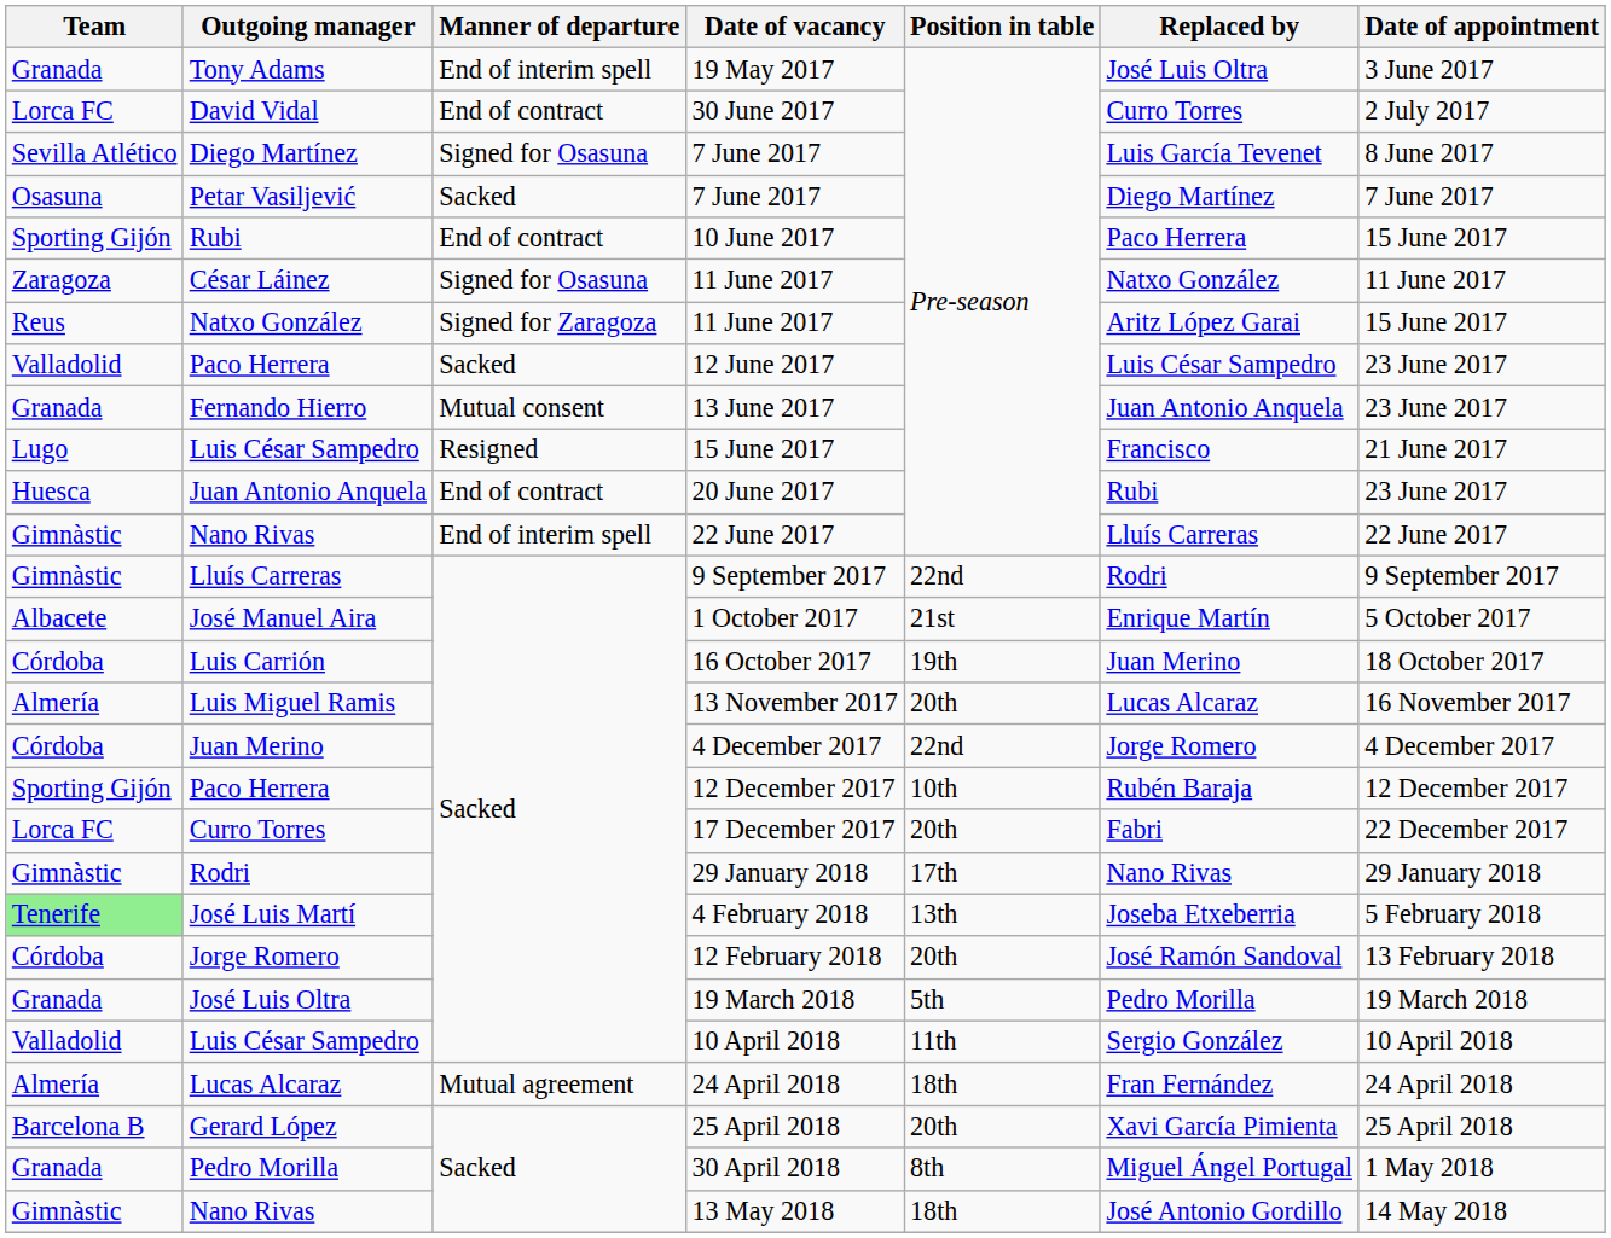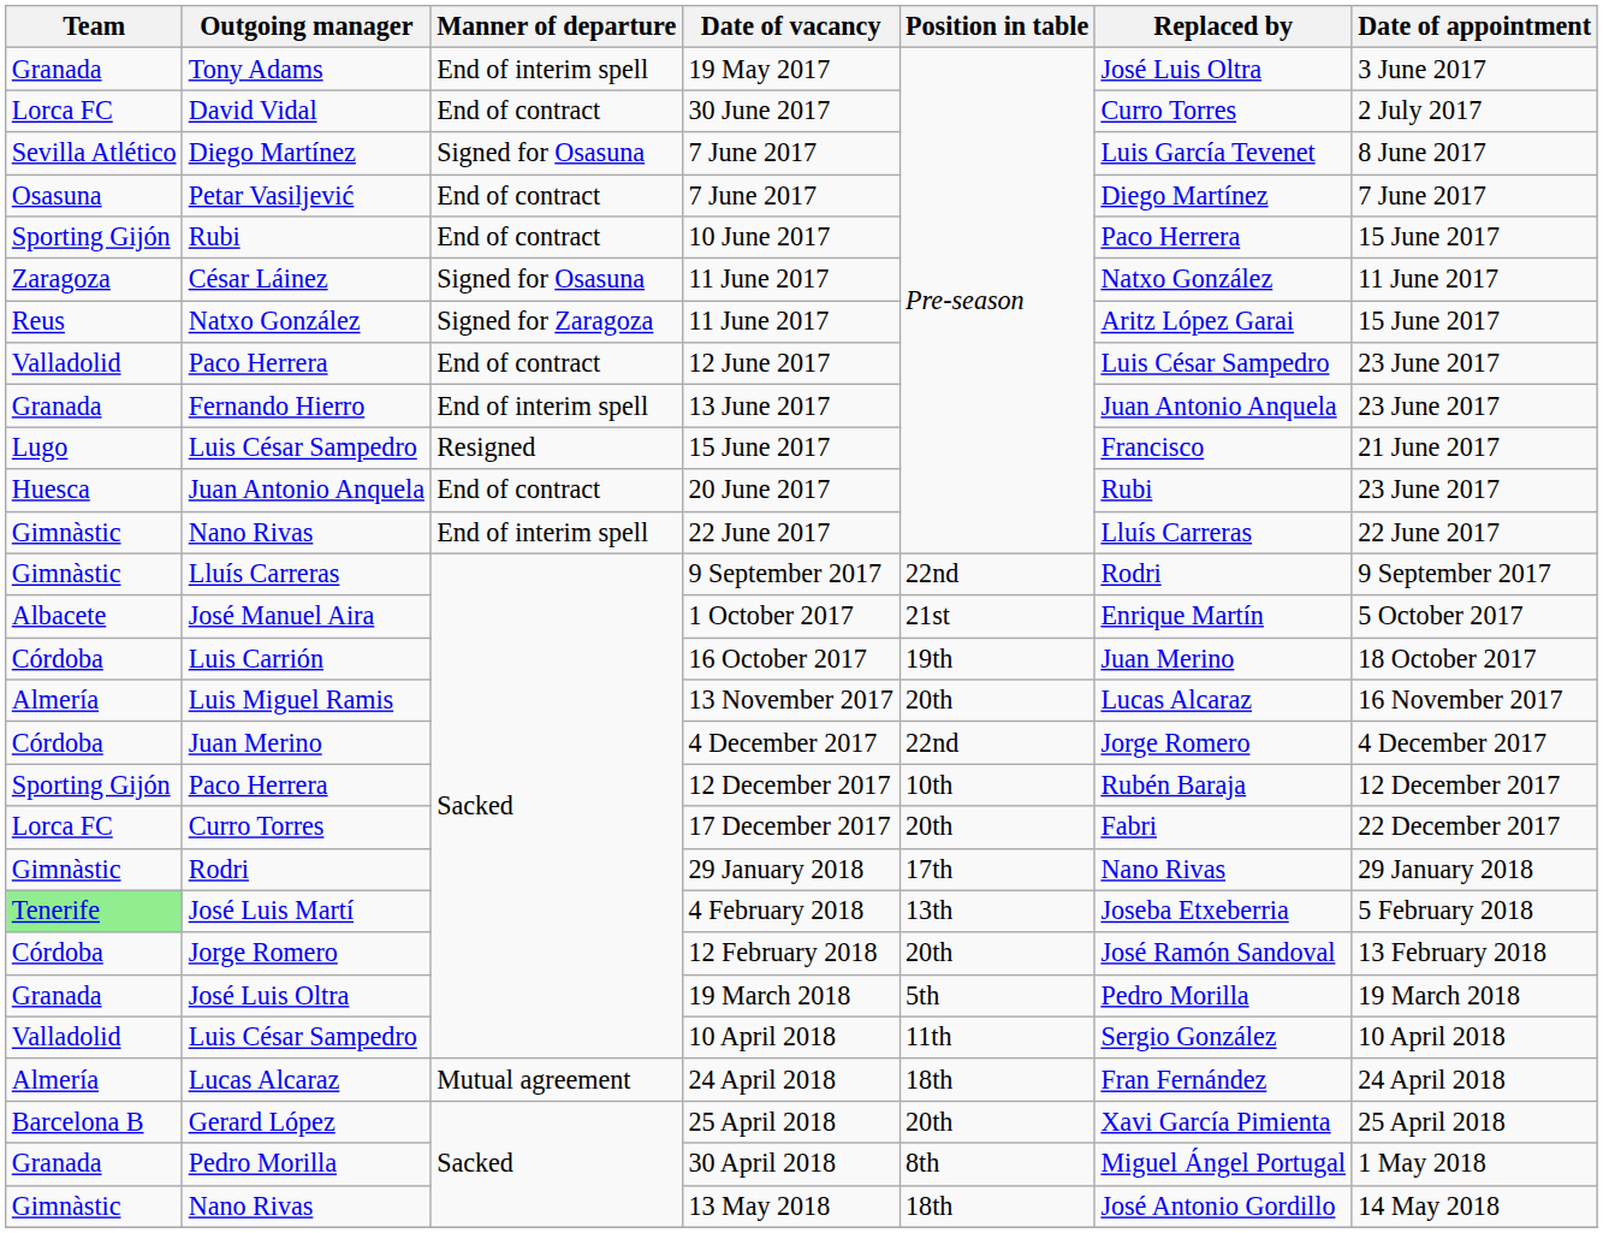 <table class="wikitable sortable">
 <tr>
 <th>Team</th>
 <th>Outgoing manager</th>
 <th>Manner of departure</th>
 <th>Date of vacancy</th>
 <th>Position in table</th>
 <th>Replaced by</th>
 <th>Date of appointment</th>
 </tr>
 <tr>
 <td><a href='#'>Granada</a></td>
 <td> <a href='#'>Tony Adams</a></td>
 <td>End of interim spell</td>
 <td>19 May 2017</td>
 <td rowspan=12><em>Pre-season</em></td>
 <td> <a href='#'>José Luis Oltra</a></td>
 <td>3 June 2017</td>
 </tr>
 <tr>
 <td><a href='#'>Lorca FC</a></td>
 <td> <a href='#'>David Vidal</a></td>
 <td>End of contract</td>
 <td>30 June 2017</td>
 <td> <a href='#'>Curro Torres</a></td>
 <td>2 July 2017</td>
 </tr>
 <tr>
 <td><a href='#'>Sevilla Atlético</a></td>
 <td> <a href='#'>Diego Martínez</a></td>
 <td>Signed for <a href='#'>Osasuna</a></td>
 <td>7 June 2017</td>
 <td> <a href='#'>Luis García Tevenet</a></td>
 <td>8 June 2017</td>
 </tr>
 <tr>
 <td><a href='#'>Osasuna</a></td>
 <td> <a href='#'>Petar Vasiljević</a></td>
-<td>Sacked</td>
+<td>End of contract</td>
 <td>7 June 2017</td>
 <td> <a href='#'>Diego Martínez</a></td>
 <td>7 June 2017</td>
 </tr>
 <tr>
 <td><a href='#'>Sporting Gijón</a></td>
 <td> <a href='#'>Rubi</a></td>
 <td>End of contract</td>
 <td>10 June 2017</td>
 <td> <a href='#'>Paco Herrera</a></td>
 <td>15 June 2017</td>
 </tr>
 <tr>
 <td><a href='#'>Zaragoza</a></td>
 <td> <a href='#'>César Láinez</a></td>
 <td>Signed for <a href='#'>Osasuna</a></td>
 <td>11 June 2017</td>
 <td> <a href='#'>Natxo González</a></td>
 <td>11 June 2017</td>
 </tr>
 <tr>
 <td><a href='#'>Reus</a></td>
 <td> <a href='#'>Natxo González</a></td>
 <td>Signed for <a href='#'>Zaragoza</a></td>
 <td>11 June 2017</td>
 <td> <a href='#'>Aritz López Garai</a></td>
 <td>15 June 2017</td>
 </tr>
 <tr>
 <td><a href='#'>Valladolid</a></td>
 <td> <a href='#'>Paco Herrera</a></td>
-<td>Sacked</td>
+<td>End of contract</td>
 <td>12 June 2017</td>
 <td> <a href='#'>Luis César Sampedro</a></td>
 <td>23 June 2017</td>
 </tr>
 <tr>
 <td><a href='#'>Granada</a></td>
 <td> <a href='#'>Fernando Hierro</a></td>
-<td>Mutual consent</td>
+<td>End of interim spell</td>
 <td>13 June 2017</td>
 <td> <a href='#'>Juan Antonio Anquela</a></td>
 <td>23 June 2017</td>
 </tr>
 <tr>
 <td><a href='#'>Lugo</a></td>
 <td> <a href='#'>Luis César Sampedro</a></td>
 <td>Resigned</td>
 <td>15 June 2017</td>
 <td> <a href='#'>Francisco</a></td>
 <td>21 June 2017</td>
 </tr>
 <tr>
 <td><a href='#'>Huesca</a></td>
 <td> <a href='#'>Juan Antonio Anquela</a></td>
 <td>End of contract</td>
 <td>20 June 2017</td>
 <td> <a href='#'>Rubi</a></td>
 <td>23 June 2017</td>
 </tr>
 <tr>
 <td><a href='#'>Gimnàstic</a></td>
 <td> <a href='#'>Nano Rivas</a></td>
 <td>End of interim spell</td>
 <td>22 June 2017</td>
 <td> <a href='#'>Lluís Carreras</a></td>
 <td>22 June 2017</td>
 </tr>
 <tr>
 <td><a href='#'>Gimnàstic</a></td>
 <td> <a href='#'>Lluís Carreras</a></td>
 <td rowspan=12>Sacked</td>
 <td>9 September 2017</td>
 <td>22nd</td>
 <td> <a href='#'>Rodri</a></td>
 <td>9 September 2017</td>
 </tr>
 <tr>
 <td><a href='#'>Albacete</a></td>
 <td> <a href='#'>José Manuel Aira</a></td>
 <td>1 October 2017</td>
 <td>21st</td>
 <td> <a href='#'>Enrique Martín</a></td>
 <td>5 October 2017</td>
 </tr>
 <tr>
 <td><a href='#'>Córdoba</a></td>
 <td> <a href='#'>Luis Carrión</a></td>
 <td>16 October 2017</td>
 <td>19th</td>
 <td> <a href='#'>Juan Merino</a></td>
 <td>18 October 2017</td>
 </tr>
 <tr>
 <td><a href='#'>Almería</a></td>
 <td> <a href='#'>Luis Miguel Ramis</a></td>
 <td>13 November 2017</td>
 <td>20th</td>
 <td> <a href='#'>Lucas Alcaraz</a></td>
 <td>16 November 2017</td>
 </tr>
 <tr>
 <td><a href='#'>Córdoba</a></td>
 <td> <a href='#'>Juan Merino</a></td>
 <td>4 December 2017</td>
 <td>22nd</td>
 <td> <a href='#'>Jorge Romero</a></td>
 <td>4 December 2017</td>
 </tr>
 <tr>
 <td><a href='#'>Sporting Gijón</a></td>
 <td> <a href='#'>Paco Herrera</a></td>
 <td>12 December 2017</td>
 <td>10th</td>
 <td> <a href='#'>Rubén Baraja</a></td>
 <td>12 December 2017</td>
 </tr>
 <tr>
 <td><a href='#'>Lorca FC</a></td>
 <td> <a href='#'>Curro Torres</a></td>
 <td>17 December 2017</td>
 <td>20th</td>
 <td> <a href='#'>Fabri</a></td>
 <td>22 December 2017</td>
 </tr>
 <tr>
 <td><a href='#'>Gimnàstic</a></td>
 <td> <a href='#'>Rodri</a></td>
 <td>29 January 2018</td>
 <td>17th</td>
 <td> <a href='#'>Nano Rivas</a></td>
 <td>29 January 2018</td>
 </tr>
 <tr>
 <td style="background: lightgreen;"><a href='#'>Tenerife</a></td>
 <td> <a href='#'>José Luis Martí</a></td>
 <td>4 February 2018</td>
 <td>13th</td>
 <td> <a href='#'>Joseba Etxeberria</a></td>
 <td>5 February 2018</td>
 </tr>
 <tr>
 <td><a href='#'>Córdoba</a></td>
 <td> <a href='#'>Jorge Romero</a></td>
 <td>12 February 2018</td>
 <td>20th</td>
 <td> <a href='#'>José Ramón Sandoval</a></td>
 <td>13 February 2018</td>
 </tr>
 <tr>
 <td><a href='#'>Granada</a></td>
 <td> <a href='#'>José Luis Oltra</a></td>
 <td>19 March 2018</td>
 <td>5th</td>
 <td> <a href='#'>Pedro Morilla</a></td>
 <td>19 March 2018</td>
 </tr>
 <tr>
 <td><a href='#'>Valladolid</a></td>
 <td> <a href='#'>Luis César Sampedro</a></td>
 <td>10 April 2018</td>
 <td>11th</td>
 <td> <a href='#'>Sergio González</a></td>
 <td>10 April 2018</td>
 </tr>
 <tr>
 <td><a href='#'>Almería</a></td>
 <td> <a href='#'>Lucas Alcaraz</a></td>
 <td>Mutual agreement</td>
 <td>24 April 2018</td>
 <td>18th</td>
 <td> <a href='#'>Fran Fernández</a></td>
 <td>24 April 2018</td>
 </tr>
 <tr>
 <td><a href='#'>Barcelona B</a></td>
 <td> <a href='#'>Gerard López</a></td>
 <td rowspan=3>Sacked</td>
 <td>25 April 2018</td>
 <td>20th</td>
 <td> <a href='#'>Xavi García Pimienta</a></td>
 <td>25 April 2018</td>
 </tr>
 <tr>
 <td><a href='#'>Granada</a></td>
 <td> <a href='#'>Pedro Morilla</a></td>
 <td>30 April 2018</td>
 <td>8th</td>
 <td> <a href='#'>Miguel Ángel Portugal</a></td>
 <td>1 May 2018</td>
 </tr>
 <tr>
 <td><a href='#'>Gimnàstic</a></td>
 <td> <a href='#'>Nano Rivas</a></td>
 <td>13 May 2018</td>
 <td>18th</td>
 <td> <a href='#'>José Antonio Gordillo</a></td>
 <td>14 May 2018</td>
 </tr>
 <tr>
 </tr>
 </table>
